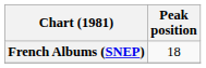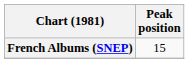 <table class="wikitable sortable plainrowheaders">
 <tr>
 <th>Chart (1981)</th>
 <th>Peak<br>position</th>
 </tr>
 <tr>
 <th scope="row">French Albums (<a href='#'>SNEP</a>)</th>
-<td align="center">18</td>
+<td align="center">15</td>
 </tr>
 <tr>
 </tr>
 <tr>
 </tr>
 </table>
